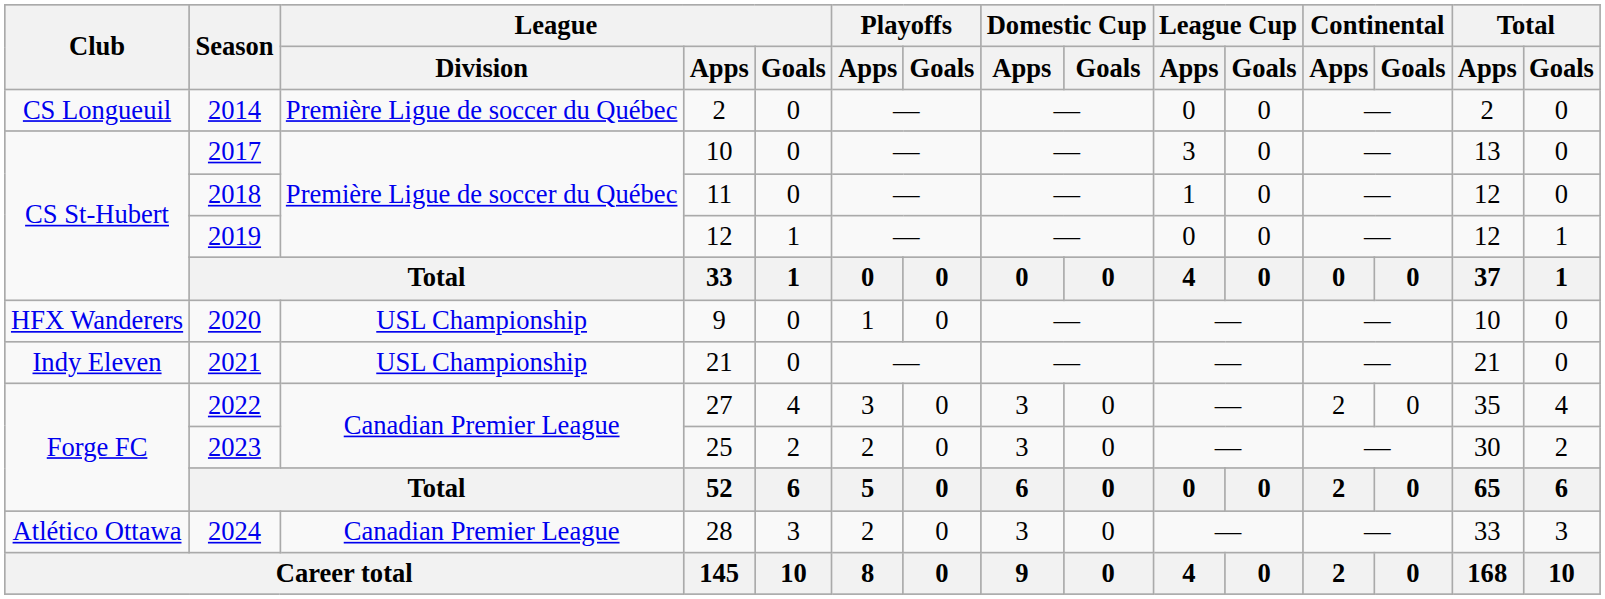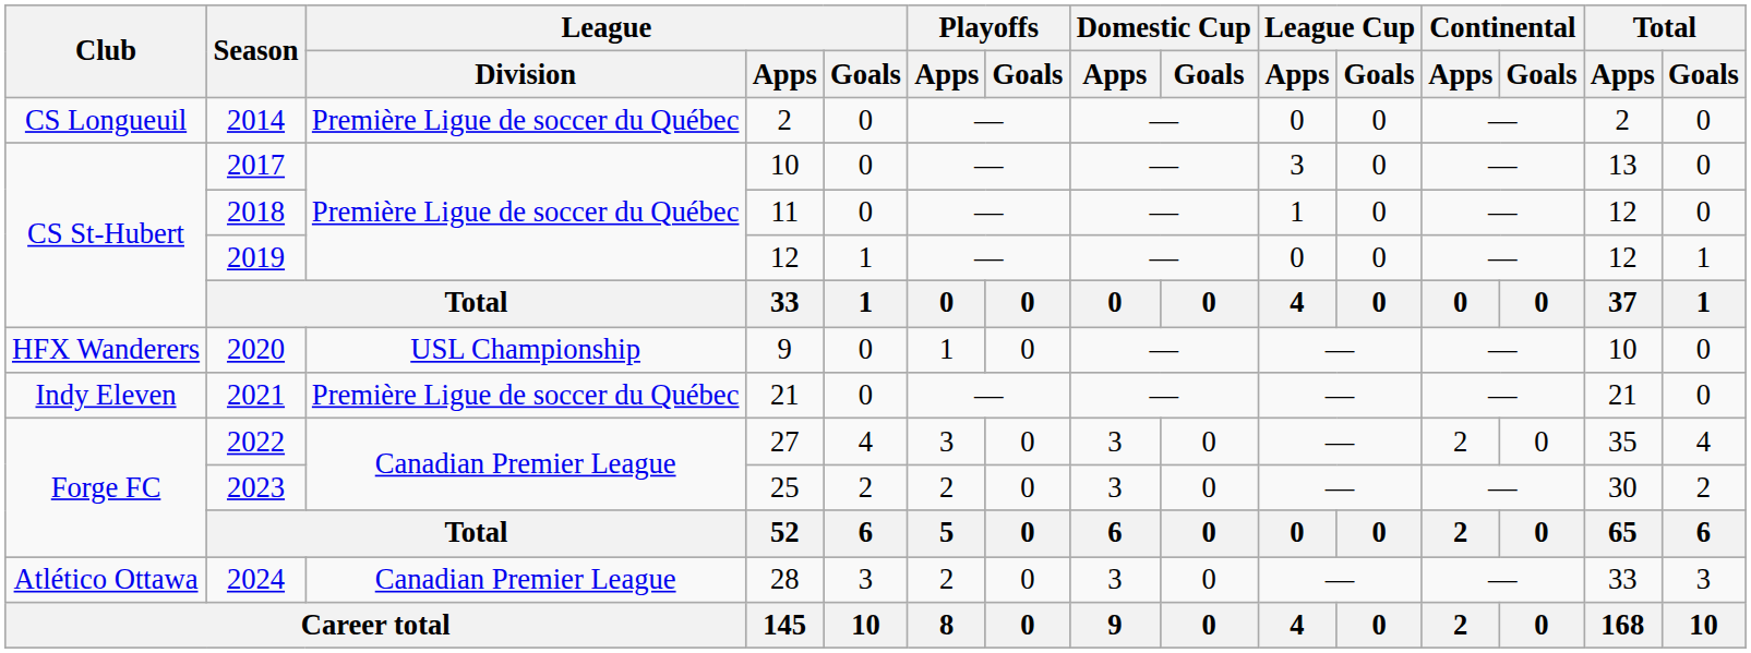 <table class=wikitable style="text-align: center;">
 <tr>
 <th rowspan=2>Club</th>
 <th rowspan=2>Season</th>
 <th colspan=3>League</th>
 <th colspan=2>Playoffs</th>
 <th colspan=2>Domestic Cup</th>
 <th colspan=2>League Cup</th>
 <th colspan=2>Continental</th>
 <th colspan=2>Total</th>
 </tr>
 <tr>
 <th>Division</th>
 <th>Apps</th>
 <th>Goals</th>
 <th>Apps</th>
 <th>Goals</th>
 <th>Apps</th>
 <th>Goals</th>
 <th>Apps</th>
 <th>Goals</th>
 <th>Apps</th>
 <th>Goals</th>
 <th>Apps</th>
 <th>Goals</th>
 </tr>
 <tr>
 <td><a href='#'>CS Longueuil</a></td>
 <td><a href='#'>2014</a></td>
 <td><a href='#'>Première Ligue de soccer du Québec</a></td>
 <td>2</td>
 <td>0</td>
 <td colspan=2>—</td>
 <td colspan=2>—</td>
 <td>0</td>
 <td>0</td>
 <td colspan=2>—</td>
 <td>2</td>
 <td>0</td>
 </tr>
 <tr>
 <td rowspan=4><a href='#'>CS St-Hubert</a></td>
 <td><a href='#'>2017</a></td>
 <td rowspan=3><a href='#'>Première Ligue de soccer du Québec</a></td>
 <td>10</td>
 <td>0</td>
 <td colspan=2>—</td>
 <td colspan=2>—</td>
 <td>3</td>
 <td>0</td>
 <td colspan=2>—</td>
 <td>13</td>
 <td>0</td>
 </tr>
 <tr>
 <td><a href='#'>2018</a></td>
 <td>11</td>
 <td>0</td>
 <td colspan=2>—</td>
 <td colspan=2>—</td>
 <td>1</td>
 <td>0</td>
 <td colspan=2>—</td>
 <td>12</td>
 <td>0</td>
 </tr>
 <tr>
 <td><a href='#'>2019</a></td>
 <td>12</td>
 <td>1</td>
 <td colspan=2>—</td>
 <td colspan=2>—</td>
 <td>0</td>
 <td>0</td>
 <td colspan=2>—</td>
 <td>12</td>
 <td>1</td>
 </tr>
 <tr>
 <th colspan="2">Total</th>
 <th>33</th>
 <th>1</th>
 <th>0</th>
 <th>0</th>
 <th>0</th>
 <th>0</th>
 <th>4</th>
 <th>0</th>
 <th>0</th>
 <th>0</th>
 <th>37</th>
 <th>1</th>
 </tr>
 <tr>
 <td><a href='#'>HFX Wanderers</a></td>
 <td><a href='#'>2020</a></td>
 <td><a href='#'>USL Championship</a></td>
 <td>9</td>
 <td>0</td>
 <td>1</td>
 <td>0</td>
 <td colspan=2>—</td>
 <td colspan=2>—</td>
 <td colspan=2>—</td>
 <td>10</td>
 <td>0</td>
 </tr>
 <tr>
 <td><a href='#'>Indy Eleven</a></td>
 <td><a href='#'>2021</a></td>
-<td><a href='#'>USL Championship</a></td>
+<td><a href='#'>Première Ligue de soccer du Québec</a></td>
 <td>21</td>
 <td>0</td>
 <td colspan=2>—</td>
 <td colspan=2>—</td>
 <td colspan=2>—</td>
 <td colspan=2>—</td>
 <td>21</td>
 <td>0</td>
 </tr>
 <tr>
 <td rowspan=3><a href='#'>Forge FC</a></td>
 <td><a href='#'>2022</a></td>
 <td rowspan=2><a href='#'>Canadian Premier League</a></td>
 <td>27</td>
 <td>4</td>
 <td>3</td>
 <td>0</td>
 <td>3</td>
 <td>0</td>
 <td colspan=2>—</td>
 <td>2</td>
 <td>0</td>
 <td>35</td>
 <td>4</td>
 </tr>
 <tr>
 <td><a href='#'>2023</a></td>
 <td>25</td>
 <td>2</td>
 <td>2</td>
 <td>0</td>
 <td>3</td>
 <td>0</td>
 <td colspan=2>—</td>
 <td colspan=2>—</td>
 <td>30</td>
 <td>2</td>
 </tr>
 <tr>
 <th colspan="2">Total</th>
 <th>52</th>
 <th>6</th>
 <th>5</th>
 <th>0</th>
 <th>6</th>
 <th>0</th>
 <th>0</th>
 <th>0</th>
 <th>2</th>
 <th>0</th>
 <th>65</th>
 <th>6</th>
 </tr>
 <tr>
 <td><a href='#'>Atlético Ottawa</a></td>
 <td><a href='#'>2024</a></td>
 <td><a href='#'>Canadian Premier League</a></td>
 <td>28</td>
 <td>3</td>
 <td>2</td>
 <td>0</td>
 <td>3</td>
 <td>0</td>
 <td colspan=2>—</td>
 <td colspan=2>—</td>
 <td>33</td>
 <td>3</td>
 </tr>
 <tr>
 <th colspan=3>Career total</th>
 <th>145</th>
 <th>10</th>
 <th>8</th>
 <th>0</th>
 <th>9</th>
 <th>0</th>
 <th>4</th>
 <th>0</th>
 <th>2</th>
 <th>0</th>
 <th>168</th>
 <th>10</th>
 </tr>
 </table>
